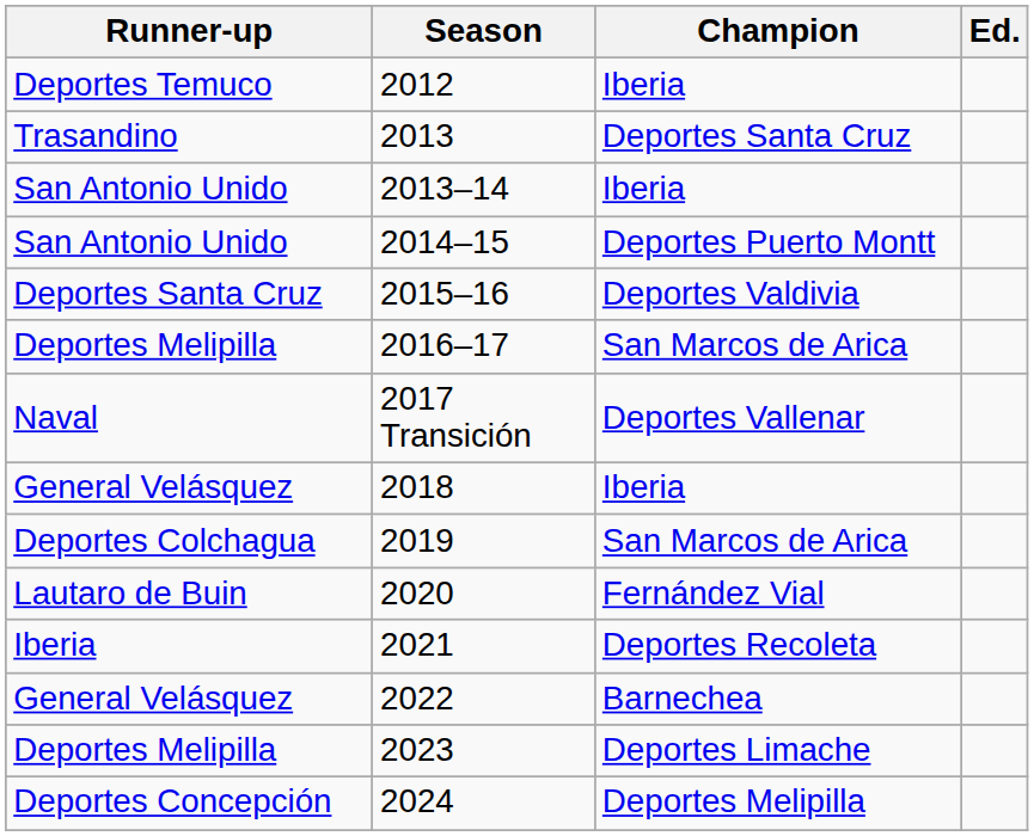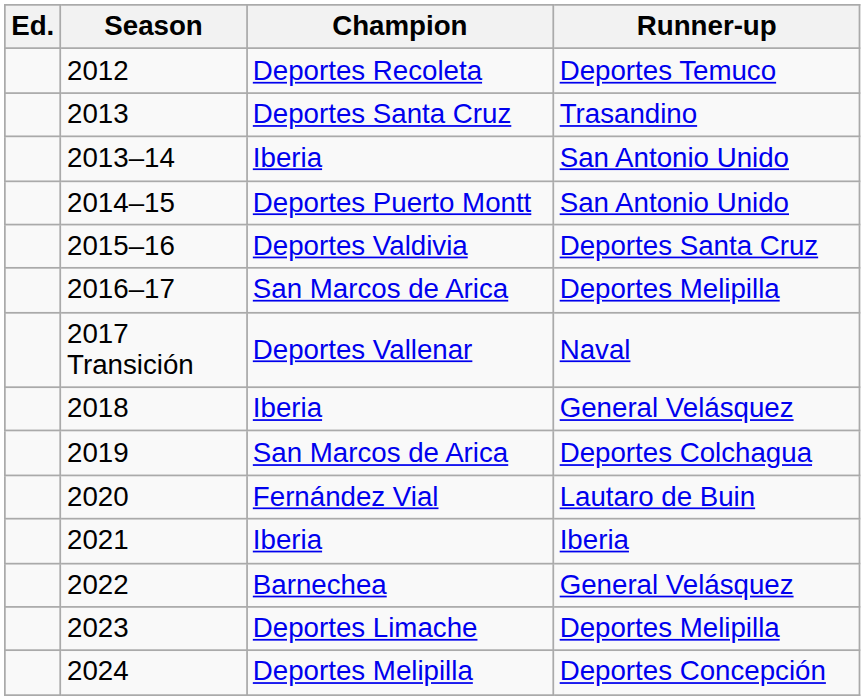 <table class="wikitable sortable">
 <tr>
-<th width=170px>Runner-up</th>
+<th width=px>Ed.</th>
 <th width=100px>Season</th>
 <th width=170px>Champion</th>
-<th width=px>Ed.</th>
+<th width=170px>Runner-up</th>
 </tr>
 <tr>
+<td></td>
+<td>2012</td>
+<td><a href='#'>Deportes Recoleta</a></td>
 <td><a href='#'>Deportes Temuco</a></td>
-<td>2012</td>
-<td><a href='#'>Iberia</a></td>
-<td></td>
 </tr>
 <tr>
-<td><a href='#'>Trasandino</a></td>
+<td></td>
 <td>2013</td>
 <td><a href='#'>Deportes Santa Cruz</a></td>
-<td></td>
+<td><a href='#'>Trasandino</a></td>
 </tr>
 <tr>
-<td><a href='#'>San Antonio Unido</a></td>
+<td></td>
 <td>2013–14</td>
 <td><a href='#'>Iberia</a></td>
-<td></td>
+<td><a href='#'>San Antonio Unido</a></td>
 </tr>
 <tr>
-<td><a href='#'>San Antonio Unido</a></td>
+<td></td>
 <td>2014–15</td>
 <td><a href='#'>Deportes Puerto Montt</a></td>
-<td></td>
+<td><a href='#'>San Antonio Unido</a></td>
 </tr>
 <tr>
-<td><a href='#'>Deportes Santa Cruz</a></td>
+<td></td>
 <td>2015–16</td>
 <td><a href='#'>Deportes Valdivia</a></td>
-<td></td>
+<td><a href='#'>Deportes Santa Cruz</a></td>
 </tr>
 <tr>
-<td><a href='#'>Deportes Melipilla</a></td>
+<td></td>
 <td>2016–17</td>
 <td><a href='#'>San Marcos de Arica</a></td>
-<td></td>
+<td><a href='#'>Deportes Melipilla</a></td>
 </tr>
 <tr>
-<td><a href='#'>Naval</a></td>
+<td></td>
 <td>2017 Transición</td>
 <td><a href='#'>Deportes Vallenar</a></td>
-<td></td>
+<td><a href='#'>Naval</a></td>
 </tr>
 <tr>
-<td><a href='#'>General Velásquez</a></td>
+<td></td>
 <td>2018</td>
 <td><a href='#'>Iberia</a></td>
-<td></td>
+<td><a href='#'>General Velásquez</a></td>
 </tr>
 <tr>
-<td><a href='#'>Deportes Colchagua</a></td>
+<td></td>
 <td>2019</td>
 <td><a href='#'>San Marcos de Arica</a></td>
-<td></td>
+<td><a href='#'>Deportes Colchagua</a></td>
 </tr>
 <tr>
-<td><a href='#'>Lautaro de Buin</a></td>
+<td></td>
 <td>2020</td>
 <td><a href='#'>Fernández Vial</a></td>
-<td></td>
+<td><a href='#'>Lautaro de Buin</a></td>
 </tr>
 <tr>
+<td></td>
+<td>2021</td>
 <td><a href='#'>Iberia</a></td>
-<td>2021</td>
-<td><a href='#'>Deportes Recoleta</a></td>
-<td></td>
+<td><a href='#'>Iberia</a></td>
 </tr>
 <tr>
-<td><a href='#'>General Velásquez</a></td>
+<td></td>
 <td>2022</td>
 <td><a href='#'>Barnechea</a></td>
-<td></td>
+<td><a href='#'>General Velásquez</a></td>
 </tr>
 <tr>
-<td><a href='#'>Deportes Melipilla</a></td>
+<td></td>
 <td>2023</td>
 <td><a href='#'>Deportes Limache</a></td>
-<td></td>
+<td><a href='#'>Deportes Melipilla</a></td>
 </tr>
 <tr>
-<td><a href='#'>Deportes Concepción</a></td>
+<td></td>
 <td>2024</td>
 <td><a href='#'>Deportes Melipilla</a></td>
-<td></td>
+<td><a href='#'>Deportes Concepción</a></td>
 </tr>
 </table>
